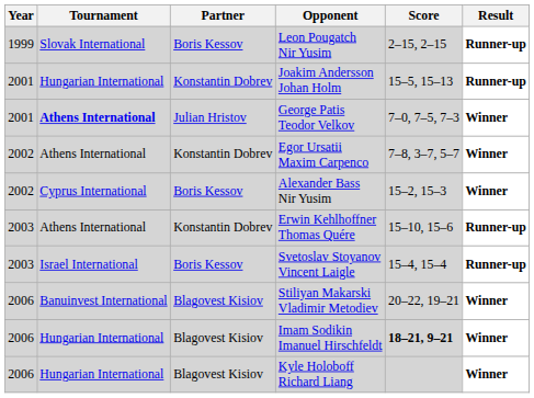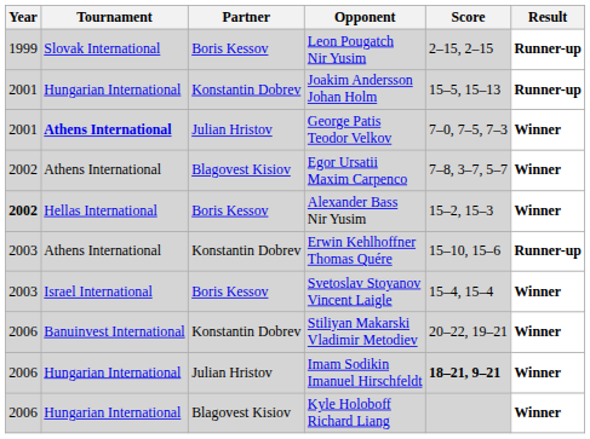 <table class="sortable wikitable" style="font-size: 90%;">
 <tr>
 <th>Year</th>
 <th>Tournament</th>
 <th>Partner</th>
 <th>Opponent</th>
 <th>Score</th>
 <th>Result</th>
 </tr>
 <tr style="background:#D5D5D5">
 <td align="center">1999</td>
 <td align="left"><a href='#'>Slovak International</a></td>
 <td align="left"> <a href='#'>Boris Kessov</a></td>
 <td align="left"> <a href='#'>Leon Pougatch</a><br> <a href='#'>Nir Yusim</a></td>
 <td align="left">2–15, 2–15</td>
 <td style="text-align:left; background:white"> <strong>Runner-up</strong></td>
 </tr>
 <tr style="background:#D5D5D5">
 <td align="center">2001</td>
 <td align="left"><a href='#'>Hungarian International</a></td>
 <td align="left"> <a href='#'>Konstantin Dobrev</a></td>
 <td align="left"> <a href='#'>Joakim Andersson</a><br> <a href='#'>Johan Holm</a></td>
 <td align="left">15–5, 15–13</td>
 <td style="text-align:left; background:white"> <strong>Runner-up</strong></td>
 </tr>
 <tr style="background:#D5D5D5">
 <td align="center">2001</td>
 <td align="left"><strong><a href='#'>Athens International</a></strong></td>
 <td align="left"> <a href='#'>Julian Hristov</a></td>
 <td align="left"> <a href='#'>George Patis</a><br> <a href='#'>Teodor Velkov</a></td>
 <td align="left">7–0, 7–5, 7–3</td>
 <td style="text-align:left; background:white"> <strong>Winner</strong></td>
 </tr>
 <tr style="background:#D5D5D5">
 <td align="center">2002</td>
 <td align="left">Athens International</td>
-<td align="left"> Konstantin Dobrev</td>
+<td align="left"> <a href='#'>Blagovest Kisiov</a></td>
 <td align="left"> <a href='#'>Egor Ursatii</a><br> <a href='#'>Maxim Carpenco</a></td>
 <td align="left">7–8, 3–7, 5–7</td>
 <td style="text-align:left; background:white"> <strong>Winner</strong></td>
 </tr>
 <tr style="background:#D5D5D5">
-<td align="center">2002</td>
-<td align="left"><a href='#'>Cyprus International</a></td>
+<td align="center"><strong>2002</strong></td>
+<td align="left"><a href='#'>Hellas International</a></td>
 <td align="left"> <a href='#'>Boris Kessov</a></td>
 <td align="left"> <a href='#'>Alexander Bass</a><br> Nir Yusim</td>
 <td align="left">15–2, 15–3</td>
 <td style="text-align:left; background:white"> <strong>Winner</strong></td>
 </tr>
 <tr style="background:#D5D5D5">
 <td align="center">2003</td>
 <td align="left">Athens International</td>
 <td align="left"> Konstantin Dobrev</td>
 <td align="left"> <a href='#'>Erwin Kehlhoffner</a><br> <a href='#'>Thomas Quére</a></td>
 <td align="left">15–10, 15–6</td>
 <td style="text-align:left; background:white"> <strong>Runner-up</strong></td>
 </tr>
 <tr style="background:#D5D5D5">
 <td align="center">2003</td>
 <td align="left"><a href='#'>Israel International</a></td>
 <td align="left"> <a href='#'>Boris Kessov</a></td>
 <td align="left"> <a href='#'>Svetoslav Stoyanov</a><br> <a href='#'>Vincent Laigle</a></td>
 <td align="left">15–4, 15–4</td>
-<td style="text-align:left; background:white"> <strong>Runner-up</strong></td>
+<td style="text-align:left; background:white"> <strong>Winner</strong></td>
 </tr>
 <tr style="background:#D5D5D5">
 <td align="center">2006</td>
 <td align="left"><a href='#'>Banuinvest International</a></td>
-<td align="left"> <a href='#'>Blagovest Kisiov</a></td>
+<td align="left"> Konstantin Dobrev</td>
 <td align="left"> <a href='#'>Stiliyan Makarski</a><br> <a href='#'>Vladimir Metodiev</a></td>
 <td align="left">20–22, 19–21</td>
 <td style="text-align:left; background:white"> <strong>Winner</strong></td>
 </tr>
 <tr style="background:#D5D5D5">
 <td align="center">2006</td>
 <td align="left"><a href='#'>Hungarian International</a></td>
-<td align="left"> Blagovest Kisiov</td>
+<td align="left"> Julian Hristov</td>
 <td align="left"> <a href='#'>Imam Sodikin</a><br> <a href='#'>Imanuel Hirschfeldt</a></td>
 <td align="left"><strong>18–21, 9–21</strong></td>
 <td style="text-align:left; background:white"> <strong>Winner</strong></td>
 </tr>
 <tr style="background:#D5D5D5">
 <td align="center">2006</td>
 <td align="left"><a href='#'>Hungarian International</a></td>
 <td align="left"> Blagovest Kisiov</td>
 <td align="left"> <a href='#'>Kyle Holoboff</a><br> <a href='#'>Richard Liang</a></td>
 <td align="left"></td>
 <td style="text-align:left; background:white"> <strong>Winner</strong></td>
 </tr>
 </table>
